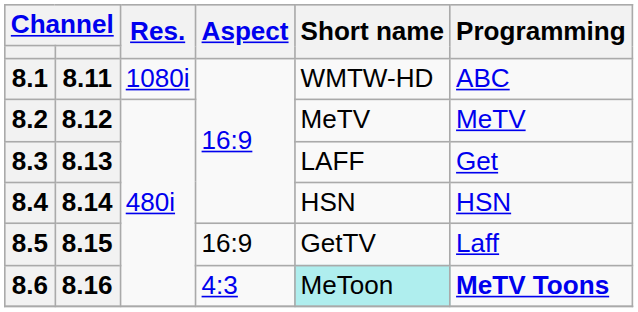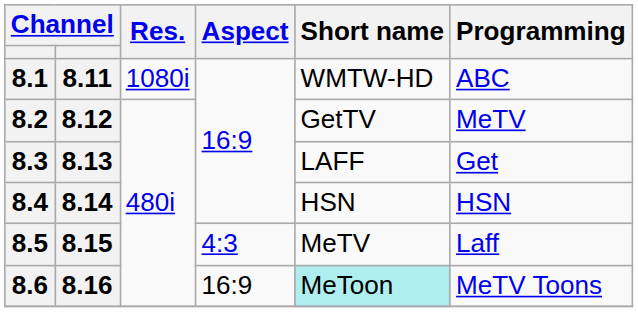 <table class="wikitable">
 <tr>
 <th scope = "col" colspan="2"><a href='#'>Channel</a></th>
 <th scope = "col" rowspan="2"><a href='#'>Res.</a></th>
 <th scope = "col" rowspan="2"><a href='#'>Aspect</a></th>
 <th scope = "col" rowspan="2">Short name</th>
 <th scope = "col" rowspan="2">Programming</th>
 </tr>
 <tr>
 <th scope = "col"></th>
 <th></th>
 </tr>
 <tr>
 <th scope = "row">8.1</th>
 <th>8.11</th>
 <td><a href='#'>1080i</a></td>
 <td rowspan=4><a href='#'>16:9</a></td>
 <td>WMTW-HD</td>
 <td><a href='#'>ABC</a></td>
 </tr>
 <tr>
 <th scope = "row">8.2</th>
 <th>8.12</th>
 <td rowspan=5><a href='#'>480i</a></td>
-<td>MeTV</td>
+<td>GetTV</td>
 <td><a href='#'>MeTV</a></td>
 </tr>
 <tr>
 <th scope = "row">8.3</th>
 <th>8.13</th>
 <td>LAFF</td>
 <td><a href='#'>Get</a></td>
 </tr>
 <tr>
 <th scope = "row">8.4</th>
 <th>8.14</th>
 <td>HSN</td>
 <td><a href='#'>HSN</a></td>
 </tr>
 <tr>
 <th scope = "row">8.5</th>
 <th>8.15</th>
-<td>16:9</td>
-<td>GetTV</td>
+<td><a href='#'>4:3</a></td>
+<td>MeTV</td>
 <td><a href='#'>Laff</a></td>
 </tr>
 <tr>
 <th scope = "row">8.6</th>
 <th>8.16</th>
-<td><a href='#'>4:3</a></td>
+<td>16:9</td>
 <td style="background: paleturquoise;">MeToon</td>
-<td><strong><a href='#'>MeTV Toons</a></strong></td>
+<td><a href='#'>MeTV Toons</a></td>
 </tr>
 <tr>
 </tr>
 </table>
